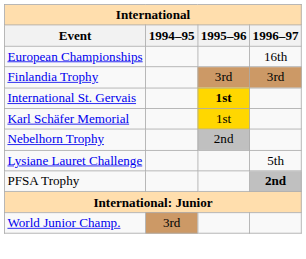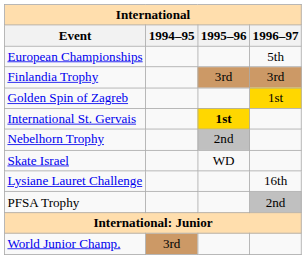 <table class="wikitable" style="text-align:center">
 <tr>
 <th style="background-color: #ffdead; " colspan=4 align=center>International</th>
 </tr>
 <tr>
 <th>Event</th>
 <th>1994–95</th>
 <th>1995–96</th>
 <th>1996–97</th>
 </tr>
 <tr>
 <td align=left><a href='#'>European Championships</a></td>
 <td></td>
 <td></td>
-<td>16th</td>
+<td>5th</td>
 </tr>
 <tr>
 <td align=left><a href='#'>Finlandia Trophy</a></td>
 <td></td>
 <td bgcolor=cc9966>3rd</td>
 <td bgcolor=cc9966>3rd</td>
 </tr>
 <tr>
+<td align=left><a href='#'>Golden Spin of Zagreb</a></td>
+<td></td>
+<td></td>
+<td bgcolor=gold>1st</td>
+</tr>
+<tr>
 <td align=left><a href='#'>International St. Gervais</a></td>
 <td></td>
 <td bgcolor=gold><strong>1st</strong></td>
-<td></td>
-</tr>
-<tr>
-<td align=left><a href='#'>Karl Schäfer Memorial</a></td>
-<td></td>
-<td bgcolor=gold>1st</td>
 <td></td>
 </tr>
 <tr>
 <td align=left><a href='#'>Nebelhorn Trophy</a></td>
 <td></td>
 <td bgcolor=silver>2nd</td>
 <td></td>
 </tr>
 <tr>
+<td align=left><a href='#'>Skate Israel</a></td>
+<td></td>
+<td>WD</td>
+<td></td>
+</tr>
+<tr>
 <td align=left><a href='#'>Lysiane Lauret Challenge</a></td>
 <td></td>
 <td></td>
-<td>5th</td>
+<td>16th</td>
 </tr>
 <tr>
 <td align=left>PFSA Trophy</td>
 <td></td>
 <td></td>
-<td bgcolor=silver><strong>2nd</strong></td>
+<td bgcolor=silver>2nd</td>
 </tr>
 <tr>
 <th colspan="4" style="background-color: #ffdead; " align="center">International: Junior</th>
 </tr>
 <tr>
 <td align=left><a href='#'>World Junior Champ.</a></td>
 <td bgcolor=cc9966>3rd</td>
 <td></td>
 <td></td>
 </tr>
 </table>
